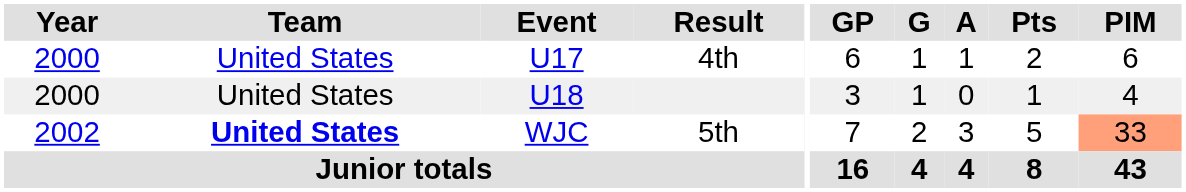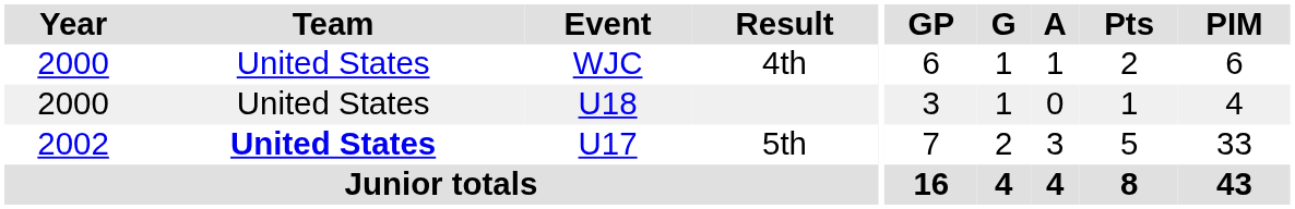 <table border="0" cellpadding="1" cellspacing="0" ID="Table3" style="text-align:center; width:40em">
 <tr ALIGN="center" bgcolor="#e0e0e0">
 <th>Year</th>
 <th>Team</th>
 <th>Event</th>
 <th>Result</th>
 <th rowspan="99" bgcolor="#ffffff"></th>
 <th>GP</th>
 <th>G</th>
 <th>A</th>
 <th>Pts</th>
 <th>PIM</th>
 </tr>
 <tr>
 <td><a href='#'>2000</a></td>
 <td><a href='#'>United States</a></td>
-<td><a href='#'>U17</a></td>
+<td><a href='#'>WJC</a></td>
 <td>4th</td>
 <td>6</td>
 <td>1</td>
 <td>1</td>
 <td>2</td>
 <td>6</td>
 </tr>
 <tr bgcolor="#f0f0f0">
 <td>2000</td>
 <td>United States</td>
 <td><a href='#'>U18</a></td>
 <td></td>
 <td>3</td>
 <td>1</td>
 <td>0</td>
 <td>1</td>
 <td>4</td>
 </tr>
 <tr>
 <td><a href='#'>2002</a></td>
 <td><strong><a href='#'>United States</a></strong></td>
-<td><a href='#'>WJC</a></td>
+<td><a href='#'>U17</a></td>
 <td>5th</td>
 <td>7</td>
 <td>2</td>
 <td>3</td>
 <td>5</td>
-<td style="background: lightsalmon;">33</td>
+<td>33</td>
 </tr>
 <tr bgcolor="#e0e0e0">
 <th colspan="4">Junior totals</th>
 <th>16</th>
 <th>4</th>
 <th>4</th>
 <th>8</th>
 <th>43</th>
 </tr>
 </table>
